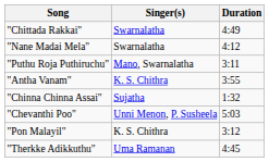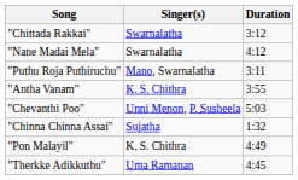 <table class="wikitable" style="font-size:95%;">
 <tr>
 <th>Song</th>
 <th>Singer(s)</th>
 <th>Duration</th>
 </tr>
 <tr>
 <td>"Chittada Rakkai"</td>
 <td><a href='#'>Swarnalatha</a></td>
-<td>4:49</td>
+<td>3:12</td>
 </tr>
 <tr>
 <td>"Nane Madai Mela"</td>
 <td>Swarnalatha</td>
 <td>4:12</td>
 </tr>
 <tr>
 <td>"Puthu Roja Puthiruchu"</td>
 <td><a href='#'>Mano</a>, Swarnalatha</td>
 <td>3:11</td>
 </tr>
 <tr>
 <td>"Antha Vanam"</td>
 <td><a href='#'>K. S. Chithra</a></td>
 <td>3:55</td>
 </tr>
 <tr>
+<td>"Chevanthi Poo"</td>
+<td><a href='#'>Unni Menon</a>, <a href='#'>P. Susheela</a></td>
+<td>5:03</td>
+</tr>
+<tr>
 <td>"Chinna Chinna Assai"</td>
 <td><a href='#'>Sujatha</a></td>
 <td>1:32</td>
 </tr>
 <tr>
-<td>"Chevanthi Poo"</td>
-<td><a href='#'>Unni Menon</a>, <a href='#'>P. Susheela</a></td>
-<td>5:03</td>
-</tr>
-<tr>
 <td>"Pon Malayil"</td>
 <td>K. S. Chithra</td>
-<td>3:12</td>
+<td>4:49</td>
 </tr>
 <tr>
 <td>"Therkke Adikkuthu"</td>
 <td><a href='#'>Uma Ramanan</a></td>
 <td>4:45</td>
 </tr>
 </table>
